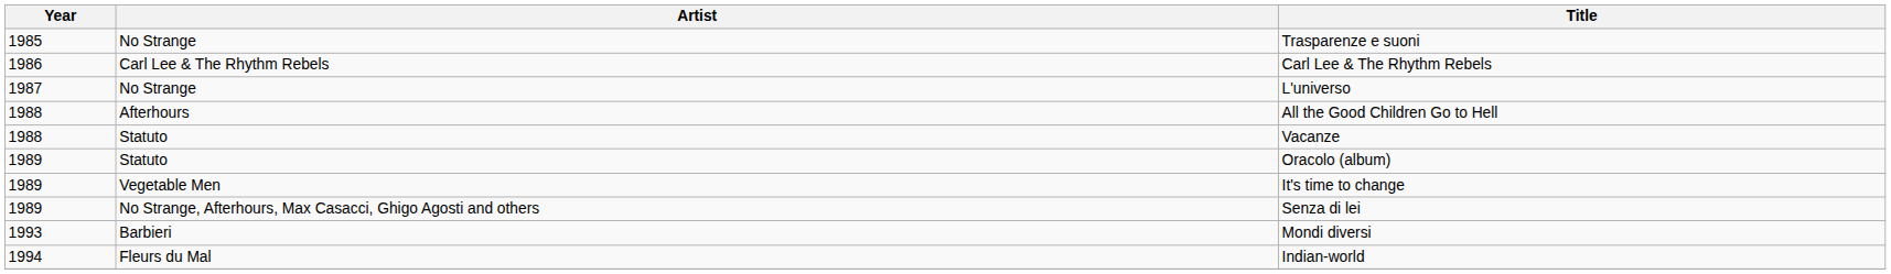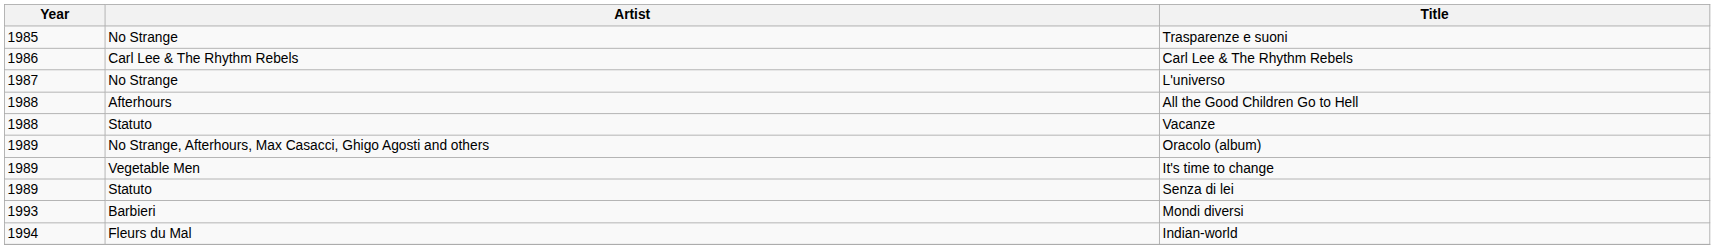 <table class="wikitable" width=100% align=center>
 <tr bgcolor="#EFEFEF">
 <th>Year</th>
 <th>Artist</th>
 <th>Title</th>
 </tr>
 <tr>
 <td>1985</td>
 <td>No Strange</td>
 <td>Trasparenze e suoni</td>
 </tr>
 <tr>
 <td>1986</td>
 <td>Carl Lee & The Rhythm Rebels</td>
 <td>Carl Lee & The Rhythm Rebels</td>
 </tr>
 <tr>
 <td>1987</td>
 <td>No Strange</td>
 <td>L'universo</td>
 </tr>
 <tr>
 <td>1988</td>
 <td>Afterhours</td>
 <td>All the Good Children Go to Hell</td>
 </tr>
 <tr>
 <td>1988</td>
 <td>Statuto</td>
 <td>Vacanze</td>
 </tr>
 <tr>
 <td>1989</td>
-<td>Statuto</td>
+<td>No Strange, Afterhours, Max Casacci, Ghigo Agosti and others</td>
 <td>Oracolo (album)</td>
 </tr>
 <tr>
 <td>1989</td>
 <td>Vegetable Men</td>
 <td>It's time to change</td>
 </tr>
 <tr>
 <td>1989</td>
-<td>No Strange, Afterhours, Max Casacci, Ghigo Agosti and others</td>
+<td>Statuto</td>
 <td>Senza di lei</td>
 </tr>
 <tr>
 <td>1993</td>
 <td>Barbieri</td>
 <td>Mondi diversi</td>
 </tr>
 <tr>
 <td>1994</td>
 <td>Fleurs du Mal</td>
 <td>Indian-world</td>
 </tr>
 <tr>
 </tr>
 </table>
